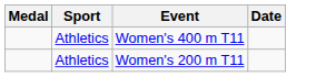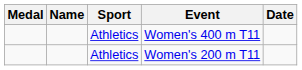 <table class="wikitable sortable" style="font-size: 95%;">
 <tr>
 <th>Medal</th>
+<th>Name</th>
 <th>Sport</th>
 <th>Event</th>
 <th>Date</th>
 </tr>
 <tr>
+<td></td>
 <td></td>
 <td><a href='#'>Athletics</a></td>
 <td><a href='#'>Women's 400 m T11</a></td>
 <td></td>
 </tr>
 <tr>
 <td></td>
+<td></td>
 <td><a href='#'>Athletics</a></td>
 <td><a href='#'>Women's 200 m T11</a></td>
 <td></td>
 </tr>
 </table>
